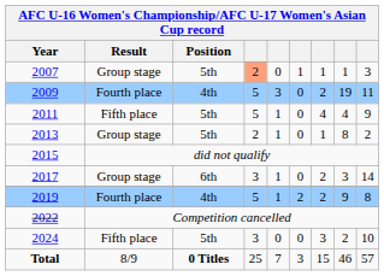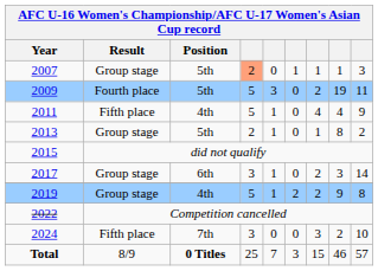 <table class="wikitable" style="text-align: center;">
 <tr>
 <th colspan="9"><a href='#'>AFC U-16 Women's Championship/AFC U-17 Women's Asian Cup record</a></th>
 </tr>
 <tr>
 <th width="90">Year</th>
 <th width="100">Result</th>
 <th width="80">Position</th>
 <th width="20"></th>
 <th width="20"></th>
 <th width="20"></th>
 <th width="20"></th>
 <th width="20"></th>
 <th width="20"></th>
 </tr>
 <tr>
 <td> <a href='#'>2007</a></td>
 <td>Group stage</td>
 <td>5th</td>
 <td style="background: lightsalmon;">2</td>
 <td>0</td>
 <td>1</td>
 <td>1</td>
 <td>1</td>
 <td>3</td>
 </tr>
 <tr style="background:#9acdff;">
 <td> <a href='#'>2009</a></td>
 <td>Fourth place</td>
-<td>4th</td>
+<td>5th</td>
 <td>5</td>
 <td>3</td>
 <td>0</td>
 <td>2</td>
 <td>19</td>
 <td>11</td>
 </tr>
 <tr>
 <td> <a href='#'>2011</a></td>
 <td>Fifth place</td>
-<td>5th</td>
+<td>4th</td>
 <td>5</td>
 <td>1</td>
 <td>0</td>
 <td>4</td>
 <td>4</td>
 <td>9</td>
 </tr>
 <tr>
 <td> <a href='#'>2013</a></td>
 <td>Group stage</td>
 <td>5th</td>
 <td>2</td>
 <td>1</td>
 <td>0</td>
 <td>1</td>
 <td>8</td>
 <td>2</td>
 </tr>
 <tr>
 <td> <a href='#'>2015</a></td>
 <td colspan=8><em>did not qualify</em></td>
 </tr>
 <tr>
 <td> <a href='#'>2017</a></td>
 <td>Group stage</td>
 <td>6th</td>
 <td>3</td>
 <td>1</td>
 <td>0</td>
 <td>2</td>
 <td>3</td>
 <td>14</td>
 </tr>
 <tr>
 </tr>
 <tr style="background:#9acdff;">
 <td> <a href='#'>2019</a></td>
-<td>Fourth place</td>
+<td>Group stage</td>
 <td>4th</td>
 <td>5</td>
 <td>1</td>
 <td>2</td>
 <td>2</td>
 <td>9</td>
 <td>8</td>
 </tr>
 <tr>
 <td> <s><a href='#'>2022</a></s></td>
 <td colspan=8><em>Competition cancelled</em></td>
 </tr>
 <tr>
 <td> <a href='#'>2024</a></td>
 <td>Fifth place</td>
-<td>5th</td>
+<td>7th</td>
 <td>3</td>
 <td>0</td>
 <td>0</td>
 <td>3</td>
 <td>2</td>
 <td>10</td>
 </tr>
 <tr>
 <td><strong>Total</strong></td>
 <td>8/9</td>
 <td><strong>0 Titles</strong></td>
 <td>25</td>
 <td>7</td>
 <td>3</td>
 <td>15</td>
 <td>46</td>
 <td>57</td>
 </tr>
 </table>
